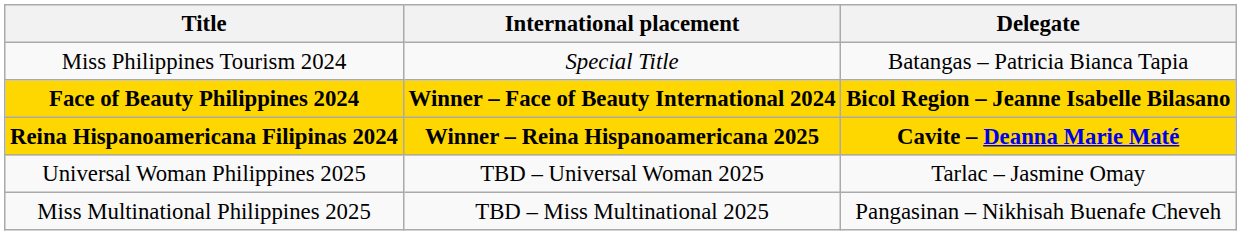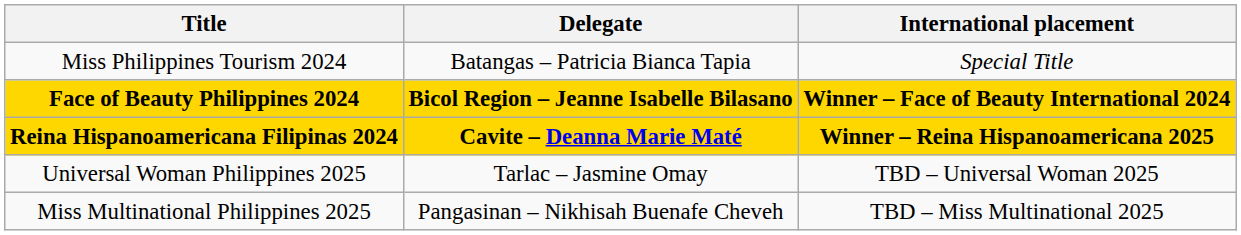 <table class="wikitable" style="font-size: 95%; text-align:center">
 <tr>
 <th>Title</th>
+<th>Delegate</th>
 <th>International placement</th>
-<th>Delegate</th>
 </tr>
 <tr>
 <td>Miss Philippines Tourism 2024</td>
+<td>Batangas – Patricia Bianca Tapia</td>
 <td><em>Special Title</em></td>
-<td>Batangas – Patricia Bianca Tapia</td>
 </tr>
 <tr style="background:gold;">
 <td><strong>Face of Beauty Philippines 2024</strong></td>
+<td><strong>Bicol Region – Jeanne Isabelle Bilasano</strong></td>
 <td><strong>Winner – Face of Beauty International 2024</strong></td>
-<td><strong>Bicol Region – Jeanne Isabelle Bilasano</strong></td>
 </tr>
 <tr style="background:gold;">
 <td><strong>Reina Hispanoamericana Filipinas 2024</strong></td>
+<td><strong>Cavite – <a href='#'>Deanna Marie Maté</a></strong></td>
 <td><strong>Winner – Reina Hispanoamericana 2025</strong></td>
-<td><strong>Cavite – <a href='#'>Deanna Marie Maté</a></strong></td>
 </tr>
 <tr>
 <td>Universal Woman Philippines 2025</td>
+<td>Tarlac – Jasmine Omay</td>
 <td>TBD – Universal Woman 2025</td>
-<td>Tarlac – Jasmine Omay</td>
 </tr>
 <tr>
 <td>Miss Multinational Philippines 2025</td>
+<td>Pangasinan – Nikhisah Buenafe Cheveh</td>
 <td>TBD – Miss Multinational 2025</td>
-<td>Pangasinan – Nikhisah Buenafe Cheveh</td>
 </tr>
 </table>
